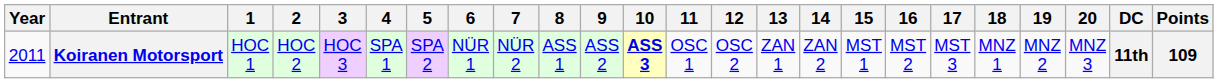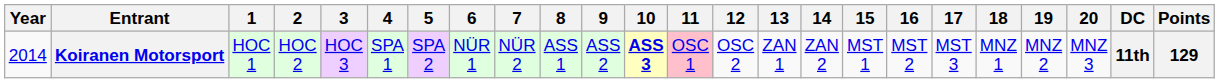 <table class="wikitable" style="text-align:center; font-size:85%">
 <tr>
 <th>Year</th>
 <th>Entrant</th>
 <th>1</th>
 <th>2</th>
 <th>3</th>
 <th>4</th>
 <th>5</th>
 <th>6</th>
 <th>7</th>
 <th>8</th>
 <th>9</th>
 <th>10</th>
 <th>11</th>
 <th>12</th>
 <th>13</th>
 <th>14</th>
 <th>15</th>
 <th>16</th>
 <th>17</th>
 <th>18</th>
 <th>19</th>
 <th>20</th>
 <th>DC</th>
 <th>Points</th>
 </tr>
 <tr>
-<td><a href='#'>2011</a></td>
+<td><a href='#'>2014</a></td>
 <th><a href='#'>Koiranen Motorsport</a></th>
 <td style="background:#dfffdf;"><a href='#'>HOC<br>1</a><br></td>
 <td style="background:#dfffdf;"><a href='#'>HOC<br>2</a><br></td>
 <td style="background:#efcfff;"><a href='#'>HOC<br>3</a><br></td>
 <td style="background:#dfffdf;"><a href='#'>SPA<br>1</a><br></td>
 <td style="background:#efcfff;"><a href='#'>SPA<br>2</a><br></td>
 <td style="background:#dfffdf;"><a href='#'>NÜR<br>1</a><br></td>
 <td style="background:#dfffdf;"><a href='#'>NÜR<br>2</a><br></td>
 <td style="background:#dfffdf;"><a href='#'>ASS<br>1</a><br></td>
 <td style="background:#dfffdf;"><a href='#'>ASS<br>2</a><br></td>
 <td style="background:#ffffbf;"><strong><a href='#'>ASS<br>3</a><br></strong></td>
-<td><a href='#'>OSC<br>1</a></td>
+<td style="background: pink;"><a href='#'>OSC<br>1</a></td>
 <td><a href='#'>OSC<br>2</a></td>
 <td><a href='#'>ZAN<br>1</a></td>
 <td><a href='#'>ZAN<br>2</a></td>
 <td><a href='#'>MST<br>1</a></td>
 <td><a href='#'>MST<br>2</a></td>
 <td><a href='#'>MST<br>3</a></td>
 <td><a href='#'>MNZ<br>1</a></td>
 <td><a href='#'>MNZ<br>2</a></td>
 <td><a href='#'>MNZ<br>3</a></td>
 <th>11th</th>
-<th>109</th>
+<th>129</th>
 </tr>
 </table>
